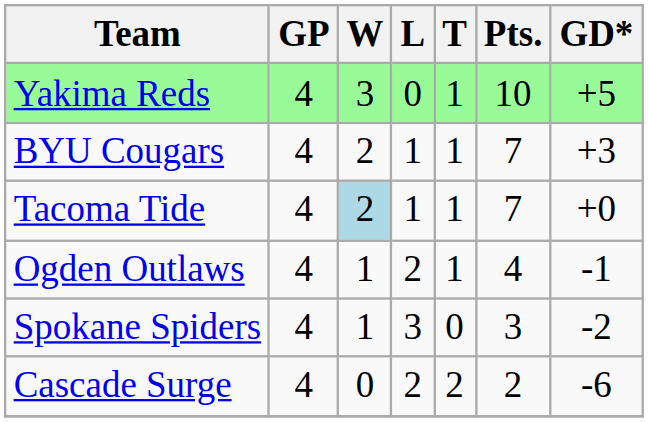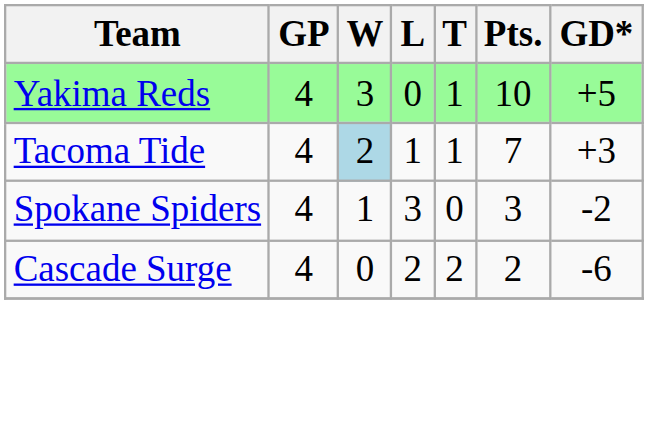 <table class="wikitable">
 <tr>
 <th>Team</th>
 <th>GP</th>
 <th>W</th>
 <th>L</th>
 <th>T</th>
 <th>Pts.</th>
 <th>GD*</th>
 </tr>
 <tr bgcolor=#98FB98>
 <td><a href='#'>Yakima Reds</a></td>
 <td align=center>4</td>
 <td align=center>3</td>
 <td align=center>0</td>
 <td align=center>1</td>
 <td align=center>10</td>
 <td align=center>+5</td>
 </tr>
 <tr>
-<td><a href='#'>BYU Cougars</a></td>
-<td align=center>4</td>
-<td align=center>2</td>
-<td align=center>1</td>
-<td align=center>1</td>
-<td align=center>7</td>
-<td align=center>+3</td>
-</tr>
-<tr>
 <td><a href='#'>Tacoma Tide</a></td>
 <td align=center>4</td>
 <td align=center style="background: lightblue;">2</td>
 <td align=center>1</td>
 <td align=center>1</td>
 <td align=center>7</td>
-<td align=center>+0</td>
-</tr>
-<tr>
-<td><a href='#'>Ogden Outlaws</a></td>
-<td align=center>4</td>
-<td align=center>1</td>
-<td align=center>2</td>
-<td align=center>1</td>
-<td align=center>4</td>
-<td align=center>-1</td>
+<td align=center>+3</td>
 </tr>
 <tr>
 <td><a href='#'>Spokane Spiders</a></td>
 <td align=center>4</td>
 <td align=center>1</td>
 <td align=center>3</td>
 <td align=center>0</td>
 <td align=center>3</td>
 <td align=center>-2</td>
 </tr>
 <tr>
 <td><a href='#'>Cascade Surge</a></td>
 <td align=center>4</td>
 <td align=center>0</td>
 <td align=center>2</td>
 <td align=center>2</td>
 <td align=center>2</td>
 <td align=center>-6</td>
 </tr>
 <tr>
 </tr>
 </table>
